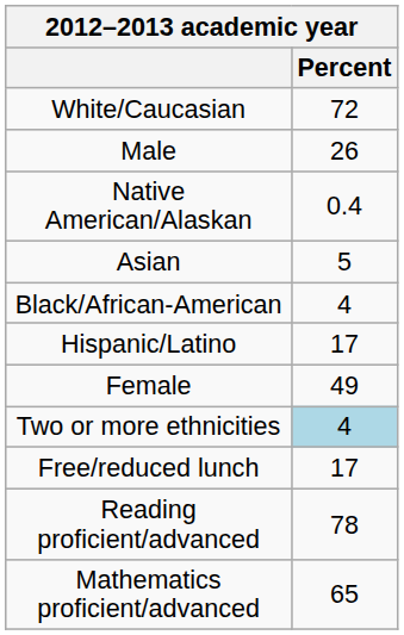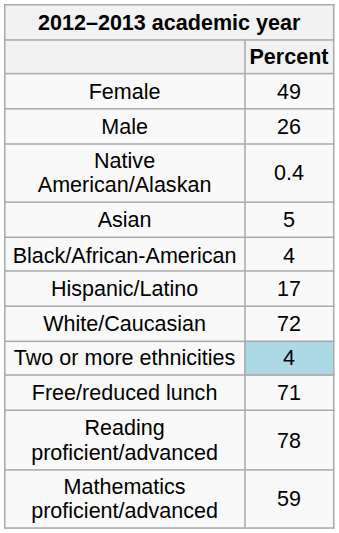 <table class="wikitable" style="text-align: center; font-size:88%">
 <tr>
 <th colspan="2">2012–2013 academic year</th>
 </tr>
 <tr>
 <th width="150px" class="unsortable"> </th>
 <th width="50px" class="unsortable">Percent</th>
 </tr>
 <tr>
-<td>White/Caucasian</td>
-<td>72</td>
+<td>Female</td>
+<td>49</td>
 </tr>
 <tr>
 <td>Male</td>
 <td>26</td>
 </tr>
 <tr>
 <td>Native American/Alaskan</td>
 <td>0.4</td>
 </tr>
 <tr>
 <td>Asian</td>
 <td>5</td>
 </tr>
 <tr>
 <td>Black/African-American</td>
 <td>4</td>
 </tr>
 <tr>
 <td>Hispanic/Latino</td>
 <td>17</td>
 </tr>
 <tr>
-<td>Female</td>
-<td>49</td>
+<td>White/Caucasian</td>
+<td>72</td>
 </tr>
 <tr>
 <td>Two or more ethnicities</td>
 <td style="background: lightblue;">4</td>
 </tr>
 <tr>
 <td>Free/reduced lunch</td>
-<td>17</td>
+<td>71</td>
 </tr>
 <tr>
 <td>Reading proficient/advanced</td>
 <td>78</td>
 </tr>
 <tr>
 <td>Mathematics proficient/advanced</td>
-<td>65</td>
+<td>59</td>
 </tr>
 </table>
